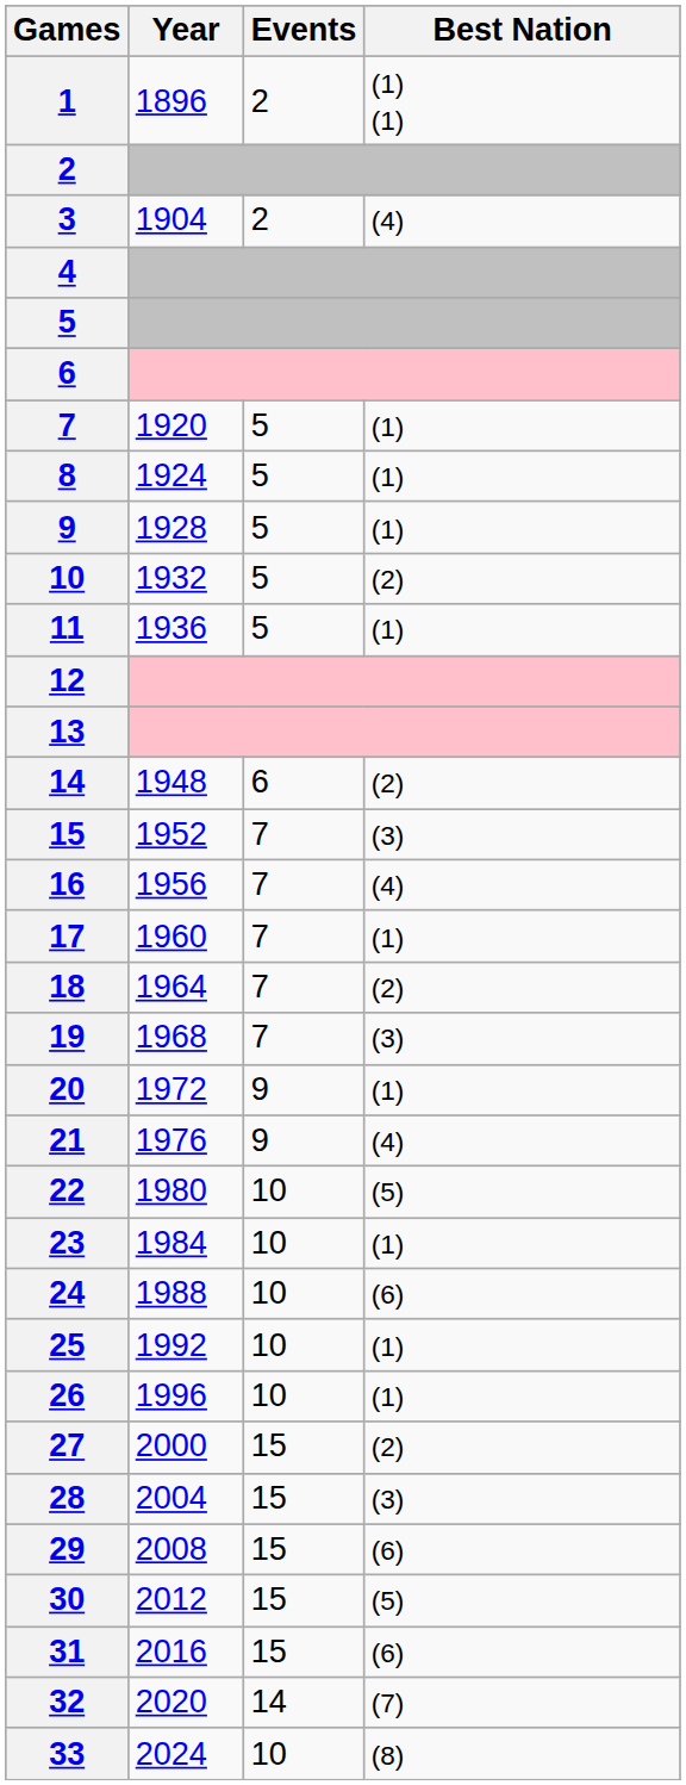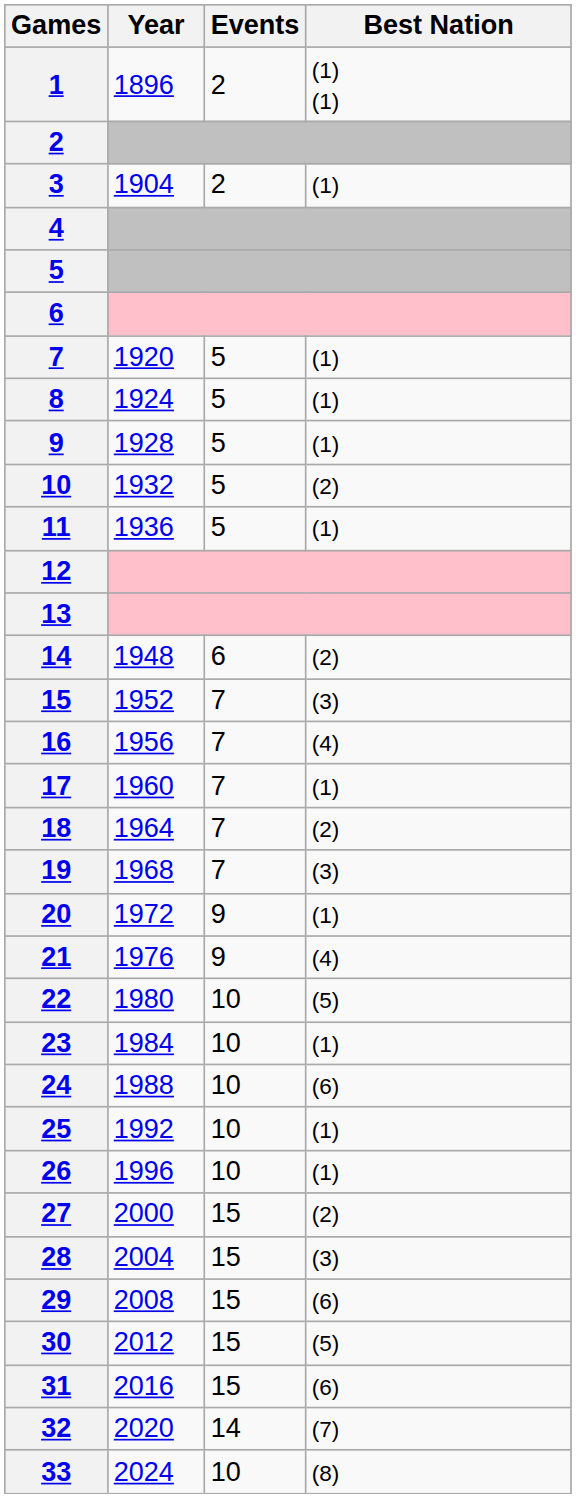 <table class="wikitable defaultcenter col4left sticky-table-row1">
 <tr>
 <th scope="col" width=50>Games</th>
 <th scope="col" width=50>Year</th>
 <th scope="col" width=50>Events</th>
 <th scope="col" width=150>Best Nation</th>
 </tr>
 <tr>
 <th scope="row"><a href='#'>1</a></th>
 <td><a href='#'>1896</a></td>
 <td>2</td>
 <td> <small>(1)</small><br> <small>(1)</small></td>
 </tr>
 <tr>
 <th scope="row"><a href='#'>2</a></th>
 <td colspan=4 style="background:silver;"></td>
 </tr>
 <tr>
 <th scope="row"><a href='#'>3</a></th>
 <td><a href='#'>1904</a></td>
 <td>2</td>
-<td> <small>(4)</small></td>
+<td> <small>(1)</small></td>
 </tr>
 <tr>
 <th scope="row"><a href='#'>4</a></th>
 <td colspan=4 style="background:silver;"></td>
 </tr>
 <tr>
 <th scope="row"><a href='#'>5</a></th>
 <td colspan=4 style="background:silver;"></td>
 </tr>
 <tr>
 <th scope="row"><a href='#'>6</a></th>
 <td colspan=4 style="background:pink;"></td>
 </tr>
 <tr>
 <th scope="row"><a href='#'>7</a></th>
 <td><a href='#'>1920</a></td>
 <td>5</td>
 <td> <small>(1)</small></td>
 </tr>
 <tr>
 <th scope="row"><a href='#'>8</a></th>
 <td><a href='#'>1924</a></td>
 <td>5</td>
 <td> <small>(1)</small></td>
 </tr>
 <tr>
 <th scope="row"><a href='#'>9</a></th>
 <td><a href='#'>1928</a></td>
 <td>5</td>
 <td> <small>(1)</small></td>
 </tr>
 <tr>
 <th scope="row"><a href='#'>10</a></th>
 <td><a href='#'>1932</a></td>
 <td>5</td>
 <td> <small>(2)</small></td>
 </tr>
 <tr>
 <th scope="row"><a href='#'>11</a></th>
 <td><a href='#'>1936</a></td>
 <td>5</td>
 <td> <small>(1)</small></td>
 </tr>
 <tr>
 <th scope="row"><a href='#'>12</a></th>
 <td colspan=4 style="background:pink;"></td>
 </tr>
 <tr>
 <th scope="row"><a href='#'>13</a></th>
 <td colspan=4 style="background:pink;"></td>
 </tr>
 <tr>
 <th scope="row"><a href='#'>14</a></th>
 <td><a href='#'>1948</a></td>
 <td>6</td>
 <td> <small>(2)</small></td>
 </tr>
 <tr>
 <th scope="row"><a href='#'>15</a></th>
 <td><a href='#'>1952</a></td>
 <td>7</td>
 <td> <small>(3)</small></td>
 </tr>
 <tr>
 <th scope="row"><a href='#'>16</a></th>
 <td><a href='#'>1956</a></td>
 <td>7</td>
 <td> <small>(4)</small></td>
 </tr>
 <tr>
 <th scope="row"><a href='#'>17</a></th>
 <td><a href='#'>1960</a></td>
 <td>7</td>
 <td> <small>(1)</small></td>
 </tr>
 <tr>
 <th scope="row"><a href='#'>18</a></th>
 <td><a href='#'>1964</a></td>
 <td>7</td>
 <td> <small>(2)</small></td>
 </tr>
 <tr>
 <th scope="row"><a href='#'>19</a></th>
 <td><a href='#'>1968</a></td>
 <td>7</td>
 <td> <small>(3)</small></td>
 </tr>
 <tr>
 <th scope="row"><a href='#'>20</a></th>
 <td><a href='#'>1972</a></td>
 <td>9</td>
 <td> <small>(1)</small></td>
 </tr>
 <tr>
 <th scope="row"><a href='#'>21</a></th>
 <td><a href='#'>1976</a></td>
 <td>9</td>
 <td> <small>(4)</small></td>
 </tr>
 <tr>
 <th scope="row"><a href='#'>22</a></th>
 <td><a href='#'>1980</a></td>
 <td>10</td>
 <td> <small>(5)</small></td>
 </tr>
 <tr>
 <th scope="row"><a href='#'>23</a></th>
 <td><a href='#'>1984</a></td>
 <td>10</td>
 <td> <small>(1)</small></td>
 </tr>
 <tr>
 <th scope="row"><a href='#'>24</a></th>
 <td><a href='#'>1988</a></td>
 <td>10</td>
 <td> <small>(6)</small></td>
 </tr>
 <tr>
 <th scope="row"><a href='#'>25</a></th>
 <td><a href='#'>1992</a></td>
 <td>10</td>
 <td> <small>(1)</small></td>
 </tr>
 <tr>
 <th scope="row"><a href='#'>26</a></th>
 <td><a href='#'>1996</a></td>
 <td>10</td>
 <td> <small>(1)</small></td>
 </tr>
 <tr>
 <th scope="row"><a href='#'>27</a></th>
 <td><a href='#'>2000</a></td>
 <td>15</td>
 <td> <small>(2)</small></td>
 </tr>
 <tr>
 <th scope="row"><a href='#'>28</a></th>
 <td><a href='#'>2004</a></td>
 <td>15</td>
 <td> <small>(3)</small></td>
 </tr>
 <tr>
 <th scope="row"><a href='#'>29</a></th>
 <td><a href='#'>2008</a></td>
 <td>15</td>
 <td> <small>(6)</small></td>
 </tr>
 <tr>
 <th scope="row"><a href='#'>30</a></th>
 <td><a href='#'>2012</a></td>
 <td>15</td>
 <td> <small>(5)</small></td>
 </tr>
 <tr>
 <th scope="row"><a href='#'>31</a></th>
 <td><a href='#'>2016</a></td>
 <td>15</td>
 <td> <small>(6)</small></td>
 </tr>
 <tr>
 <th scope="row"><a href='#'>32</a></th>
 <td><a href='#'>2020</a></td>
 <td>14</td>
 <td> <small>(7)</small></td>
 </tr>
 <tr>
 <th scope="row"><a href='#'>33</a></th>
 <td><a href='#'>2024</a></td>
 <td>10</td>
 <td> <small>(8)</small></td>
 </tr>
 </table>
